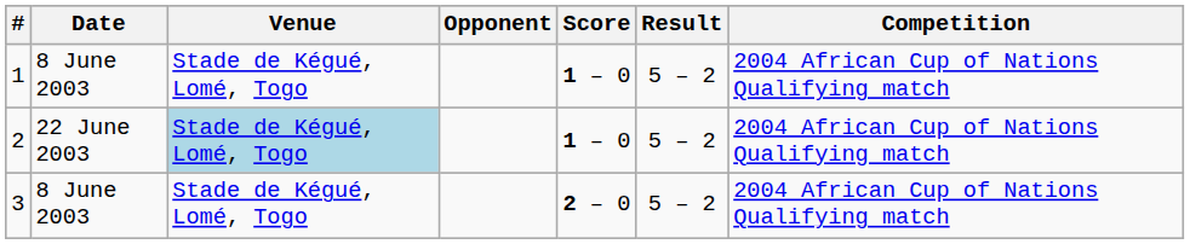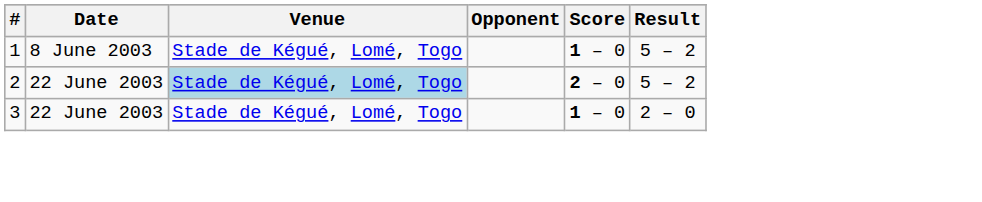 <table class="wikitable" style="font-size:90%; text-align: left;">
 <tr bgcolor="#CCCCCC" align="center">
 <th>#</th>
 <th>Date</th>
 <th>Venue</th>
 <th>Opponent</th>
 <th>Score</th>
 <th>Result</th>
-<th>Competition</th>
 </tr>
 <tr>
 <td>1</td>
 <td>8 June 2003</td>
 <td><a href='#'>Stade de Kégué</a>, <a href='#'>Lomé</a>, <a href='#'>Togo</a></td>
 <td></td>
 <td align=center><strong>1</strong> – 0</td>
 <td align=center>5 – 2</td>
-<td><a href='#'>2004 African Cup of Nations Qualifying match</a></td>
 </tr>
 <tr>
 <td>2</td>
 <td>22 June 2003</td>
 <td style="background: lightblue;"><a href='#'>Stade de Kégué</a>, <a href='#'>Lomé</a>, <a href='#'>Togo</a></td>
 <td></td>
-<td align=center><strong>1</strong> – 0</td>
+<td align=center><strong>2</strong> – 0</td>
 <td align=center>5 – 2</td>
-<td><a href='#'>2004 African Cup of Nations Qualifying match</a></td>
 </tr>
 <tr>
 <td>3</td>
-<td>8 June 2003</td>
+<td>22 June 2003</td>
 <td><a href='#'>Stade de Kégué</a>, <a href='#'>Lomé</a>, <a href='#'>Togo</a></td>
 <td></td>
-<td align=center><strong>2</strong> – 0</td>
-<td align=center>5 – 2</td>
-<td><a href='#'>2004 African Cup of Nations Qualifying match</a></td>
+<td align=center><strong>1</strong> – 0</td>
+<td align=center>2 – 0</td>
 </tr>
 </table>
